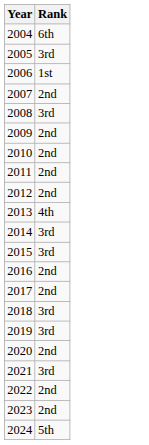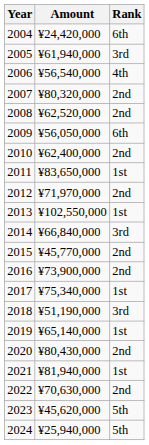 <table class="wikitable">
 <tr>
 <th>Year</th>
+<th>Amount</th>
 <th>Rank</th>
 </tr>
 <tr>
 <td>2004</td>
+<td>¥24,420,000</td>
 <td>6th</td>
 </tr>
 <tr>
 <td>2005</td>
+<td>¥61,940,000</td>
 <td>3rd</td>
 </tr>
 <tr>
 <td>2006</td>
-<td>1st</td>
+<td>¥56,540,000</td>
+<td>4th</td>
 </tr>
 <tr>
 <td>2007</td>
+<td>¥80,320,000</td>
 <td>2nd</td>
 </tr>
 <tr>
 <td>2008</td>
-<td>3rd</td>
+<td>¥62,520,000</td>
+<td>2nd</td>
 </tr>
 <tr>
 <td>2009</td>
-<td>2nd</td>
+<td>¥56,050,000</td>
+<td>6th</td>
 </tr>
 <tr>
 <td>2010</td>
+<td>¥62,400,000</td>
 <td>2nd</td>
 </tr>
 <tr>
 <td>2011</td>
-<td>2nd</td>
+<td>¥83,650,000</td>
+<td>1st</td>
 </tr>
 <tr>
 <td>2012</td>
+<td>¥71,970,000</td>
 <td>2nd</td>
 </tr>
 <tr>
 <td>2013</td>
-<td>4th</td>
+<td>¥102,550,000</td>
+<td>1st</td>
 </tr>
 <tr>
 <td>2014</td>
+<td>¥66,840,000</td>
 <td>3rd</td>
 </tr>
 <tr>
 <td>2015</td>
-<td>3rd</td>
+<td>¥45,770,000</td>
+<td>2nd</td>
 </tr>
 <tr>
 <td>2016</td>
+<td>¥73,900,000</td>
 <td>2nd</td>
 </tr>
 <tr>
 <td>2017</td>
-<td>2nd</td>
+<td>¥75,340,000</td>
+<td>1st</td>
 </tr>
 <tr>
 <td>2018</td>
+<td>¥51,190,000</td>
 <td>3rd</td>
 </tr>
 <tr>
 <td>2019</td>
-<td>3rd</td>
+<td>¥65,140,000</td>
+<td>1st</td>
 </tr>
 <tr>
 <td>2020</td>
+<td>¥80,430,000</td>
 <td>2nd</td>
 </tr>
 <tr>
 <td>2021</td>
-<td>3rd</td>
+<td>¥81,940,000</td>
+<td>1st</td>
 </tr>
 <tr>
 <td>2022</td>
+<td>¥70,630,000</td>
 <td>2nd</td>
 </tr>
 <tr>
 <td>2023</td>
-<td>2nd</td>
+<td>¥45,620,000</td>
+<td>5th</td>
 </tr>
 <tr>
 <td>2024</td>
+<td>¥25,940,000</td>
 <td>5th</td>
 </tr>
 </table>
